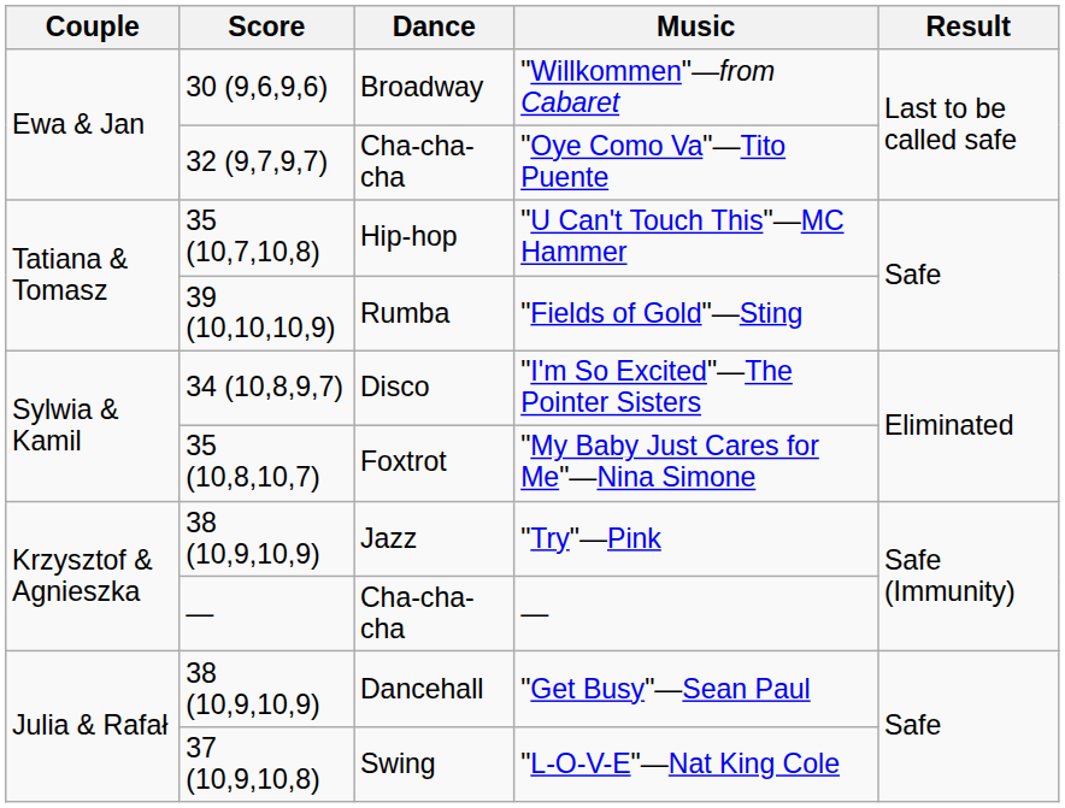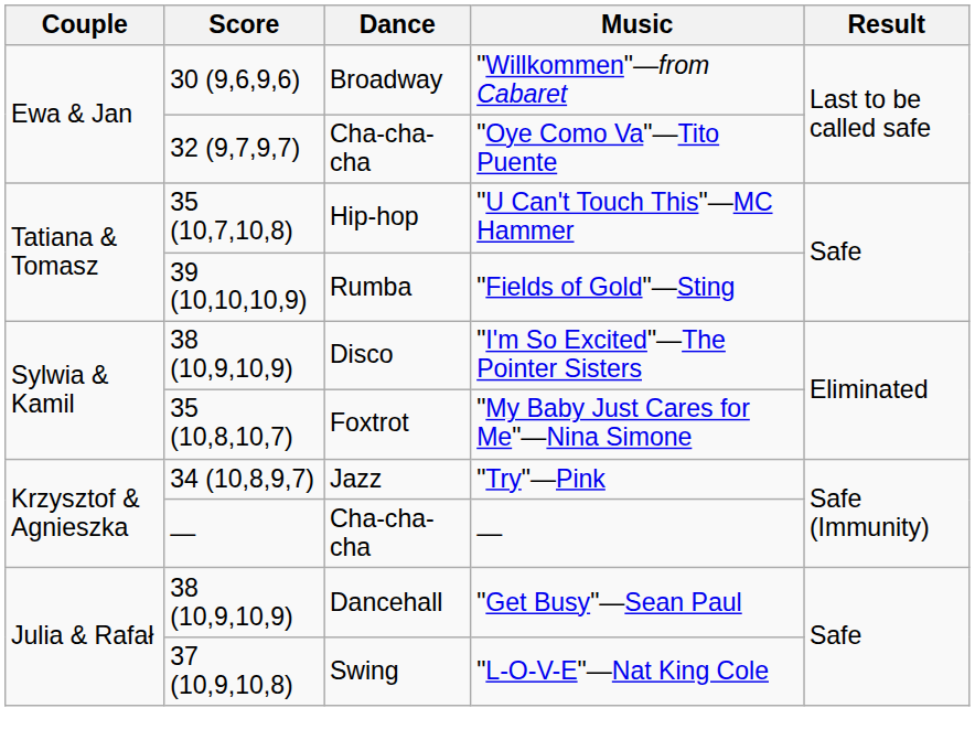 <table class="wikitable">
 <tr>
 <th width="140">Couple</th>
 <th width="110">Score</th>
 <th width="120">Dance</th>
 <th width="420">Music</th>
 <th width="150">Result</th>
 </tr>
 <tr>
 <td rowspan="2">Ewa & Jan</td>
 <td>30 (9,6,9,6)</td>
 <td>Broadway</td>
 <td>"<a href='#'>Willkommen</a>"—<em>from <a href='#'>Cabaret</a></em></td>
 <td rowspan="2">Last to be called safe</td>
 </tr>
 <tr>
 <td>32 (9,7,9,7)</td>
 <td>Cha-cha-cha</td>
 <td>"<a href='#'>Oye Como Va</a>"—<a href='#'>Tito Puente</a></td>
 </tr>
 <tr>
 <td rowspan="2">Tatiana & Tomasz</td>
 <td>35 (10,7,10,8)</td>
 <td>Hip-hop</td>
 <td>"<a href='#'>U Can't Touch This</a>"—<a href='#'>MC Hammer</a></td>
 <td rowspan="2">Safe</td>
 </tr>
 <tr>
 <td>39 (10,10,10,9)</td>
 <td>Rumba</td>
 <td>"<a href='#'>Fields of Gold</a>"—<a href='#'>Sting</a></td>
 </tr>
 <tr>
 <td rowspan="2">Sylwia & Kamil</td>
-<td>34 (10,8,9,7)</td>
+<td>38 (10,9,10,9)</td>
 <td>Disco</td>
 <td>"<a href='#'>I'm So Excited</a>"—<a href='#'>The Pointer Sisters</a></td>
 <td rowspan="2">Eliminated</td>
 </tr>
 <tr>
 <td>35 (10,8,10,7)</td>
 <td>Foxtrot</td>
 <td>"<a href='#'>My Baby Just Cares for Me</a>"—<a href='#'>Nina Simone</a></td>
 </tr>
 <tr>
 <td rowspan="2">Krzysztof & Agnieszka</td>
-<td>38 (10,9,10,9)</td>
+<td>34 (10,8,9,7)</td>
 <td>Jazz</td>
 <td>"<a href='#'>Try</a>"—<a href='#'>Pink</a></td>
 <td rowspan="2">Safe (Immunity)</td>
 </tr>
 <tr>
 <td>—</td>
 <td>Cha-cha-cha</td>
 <td>—</td>
 </tr>
 <tr>
 <td rowspan="2">Julia & Rafał</td>
 <td>38 (10,9,10,9)</td>
 <td>Dancehall</td>
 <td>"<a href='#'>Get Busy</a>"—<a href='#'>Sean Paul</a></td>
 <td rowspan="2">Safe</td>
 </tr>
 <tr>
 <td>37 (10,9,10,8)</td>
 <td>Swing</td>
 <td>"<a href='#'>L-O-V-E</a>"—<a href='#'>Nat King Cole</a></td>
 </tr>
 </table>
